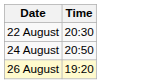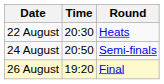 <table class="wikitable">
 <tr>
 <th>Date</th>
 <th>Time</th>
+<th>Round</th>
 </tr>
 <tr>
 <td>22 August</td>
 <td>20:30</td>
+<td><a href='#'>Heats</a></td>
 </tr>
 <tr>
 <td>24 August</td>
 <td>20:50</td>
+<td><a href='#'>Semi-finals</a></td>
 </tr>
 <tr style=background:lemonchiffon>
 <td>26 August</td>
 <td>19:20</td>
+<td><a href='#'>Final</a></td>
 </tr>
 </table>
